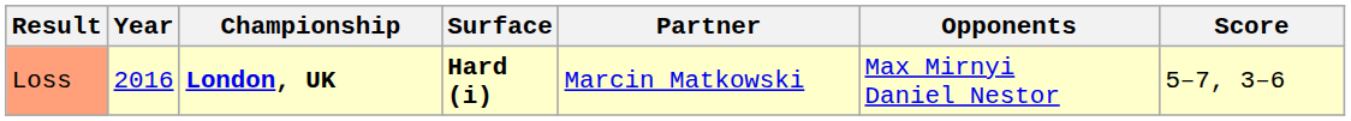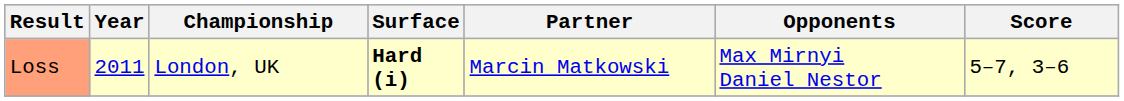 <table class="sortable wikitable">
 <tr>
 <th style="width:40px">Result</th>
 <th style="width:30px">Year</th>
 <th style="width:130px">Championship</th>
 <th style="width:50px">Surface</th>
 <th style="width:150px">Partner</th>
 <th style="width:150px">Opponents</th>
 <th style="width:90px"  class="unsortable">Score</th>
 </tr>
 <tr bgcolor=#ffffcc>
 <td style="background:#ffa07a;">Loss</td>
-<td><a href='#'>2016</a></td>
-<td><strong><a href='#'>London</a>, UK</strong></td>
+<td><a href='#'>2011</a></td>
+<td><a href='#'>London</a>, UK</td>
 <td><strong>Hard (i)</strong></td>
 <td> <a href='#'>Marcin Matkowski</a></td>
 <td> <a href='#'>Max Mirnyi</a><br> <a href='#'>Daniel Nestor</a></td>
 <td>5–7, 3–6</td>
 </tr>
 </table>
